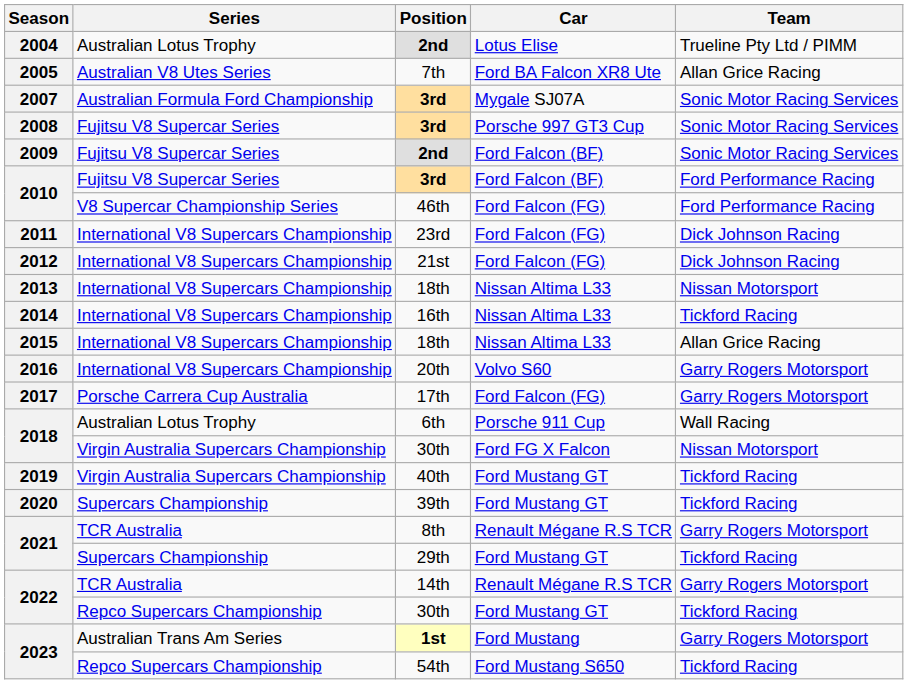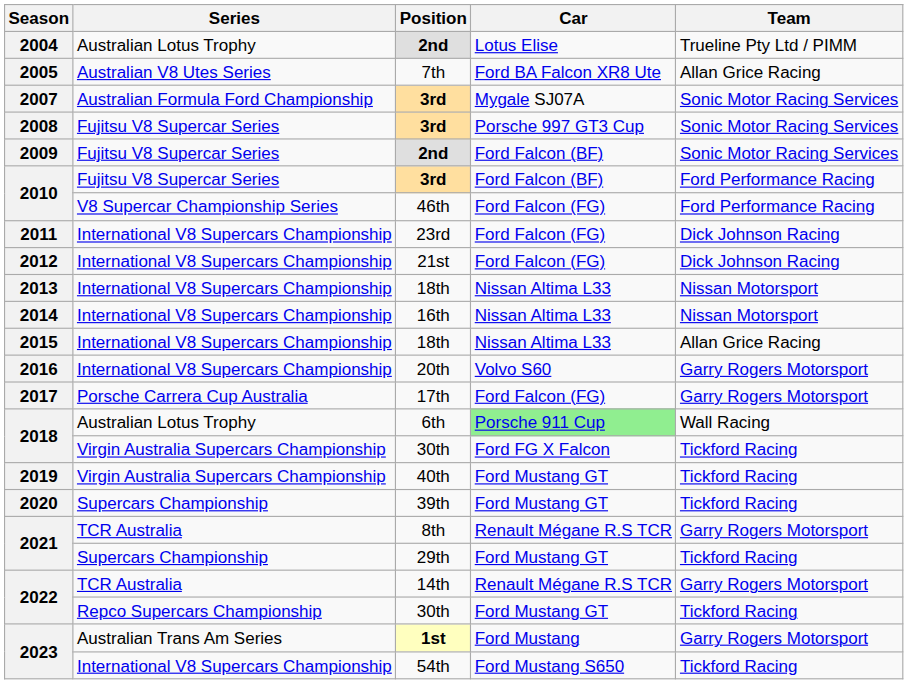 <table class="wikitable" style="font-size: 95%;">
 <tr>
 <th>Season</th>
 <th>Series</th>
 <th>Position</th>
 <th>Car</th>
 <th>Team</th>
 </tr>
 <tr>
 <th>2004</th>
 <td>Australian Lotus Trophy</td>
 <td align="center" style="background: #dfdfdf"><strong>2nd</strong></td>
 <td><a href='#'>Lotus Elise</a></td>
 <td>Trueline Pty Ltd / PIMM</td>
 </tr>
 <tr>
 <th>2005</th>
 <td><a href='#'>Australian V8 Utes Series</a></td>
 <td align="center">7th</td>
 <td><a href='#'>Ford BA Falcon XR8 Ute</a></td>
 <td>Allan Grice Racing</td>
 </tr>
 <tr>
 <th>2007</th>
 <td><a href='#'>Australian Formula Ford Championship</a></td>
 <td align="center" style="background: #ffdf9f"><strong>3rd</strong></td>
 <td><a href='#'>Mygale</a> SJ07A</td>
 <td><a href='#'>Sonic Motor Racing Services</a></td>
 </tr>
 <tr>
 <th>2008</th>
 <td><a href='#'>Fujitsu V8 Supercar Series</a></td>
 <td align="center" style="background: #ffdf9f"><strong>3rd</strong></td>
 <td><a href='#'>Porsche 997 GT3 Cup</a></td>
 <td><a href='#'>Sonic Motor Racing Services</a></td>
 </tr>
 <tr>
 <th>2009</th>
 <td><a href='#'>Fujitsu V8 Supercar Series</a></td>
 <td align="center" style="background: #dfdfdf"><strong>2nd</strong></td>
 <td><a href='#'>Ford Falcon (BF)</a></td>
 <td><a href='#'>Sonic Motor Racing Services</a></td>
 </tr>
 <tr>
 <th rowspan=2>2010</th>
 <td><a href='#'>Fujitsu V8 Supercar Series</a></td>
 <td align="center" style="background: #ffdf9f"><strong>3rd</strong></td>
 <td><a href='#'>Ford Falcon (BF)</a></td>
 <td><a href='#'>Ford Performance Racing</a></td>
 </tr>
 <tr>
 <td><a href='#'>V8 Supercar Championship Series</a></td>
 <td align="center">46th</td>
 <td><a href='#'>Ford Falcon (FG)</a></td>
 <td><a href='#'>Ford Performance Racing</a></td>
 </tr>
 <tr>
 <th>2011</th>
 <td><a href='#'>International V8 Supercars Championship</a></td>
 <td align="center">23rd</td>
 <td><a href='#'>Ford Falcon (FG)</a></td>
 <td><a href='#'>Dick Johnson Racing</a></td>
 </tr>
 <tr>
 <th>2012</th>
 <td><a href='#'>International V8 Supercars Championship</a></td>
 <td align="center">21st</td>
 <td><a href='#'>Ford Falcon (FG)</a></td>
 <td><a href='#'>Dick Johnson Racing</a></td>
 </tr>
 <tr>
 <th>2013</th>
 <td><a href='#'>International V8 Supercars Championship</a></td>
 <td align="center">18th</td>
 <td><a href='#'>Nissan Altima L33</a></td>
 <td><a href='#'>Nissan Motorsport</a></td>
 </tr>
 <tr>
 <th>2014</th>
 <td><a href='#'>International V8 Supercars Championship</a></td>
 <td align="center">16th</td>
 <td><a href='#'>Nissan Altima L33</a></td>
-<td><a href='#'>Tickford Racing</a></td>
+<td><a href='#'>Nissan Motorsport</a></td>
 </tr>
 <tr>
 <th>2015</th>
 <td><a href='#'>International V8 Supercars Championship</a></td>
 <td align="center">18th</td>
 <td><a href='#'>Nissan Altima L33</a></td>
 <td>Allan Grice Racing</td>
 </tr>
 <tr>
 <th>2016</th>
 <td><a href='#'>International V8 Supercars Championship</a></td>
 <td align="center">20th</td>
 <td><a href='#'>Volvo S60</a></td>
 <td><a href='#'>Garry Rogers Motorsport</a></td>
 </tr>
 <tr>
 <th>2017</th>
 <td><a href='#'>Porsche Carrera Cup Australia</a></td>
 <td align="center">17th</td>
 <td><a href='#'>Ford Falcon (FG)</a></td>
 <td><a href='#'>Garry Rogers Motorsport</a></td>
 </tr>
 <tr>
 <th rowspan=2>2018</th>
 <td>Australian Lotus Trophy</td>
 <td align="center">6th</td>
-<td><a href='#'>Porsche 911 Cup</a></td>
+<td style="background: lightgreen;"><a href='#'>Porsche 911 Cup</a></td>
 <td>Wall Racing</td>
 </tr>
 <tr>
 <td><a href='#'>Virgin Australia Supercars Championship</a></td>
 <td align="center">30th</td>
 <td><a href='#'>Ford FG X Falcon</a></td>
-<td><a href='#'>Nissan Motorsport</a></td>
+<td><a href='#'>Tickford Racing</a></td>
 </tr>
 <tr>
 <th>2019</th>
 <td><a href='#'>Virgin Australia Supercars Championship</a></td>
 <td align="center">40th</td>
 <td><a href='#'>Ford Mustang GT</a></td>
 <td><a href='#'>Tickford Racing</a></td>
 </tr>
 <tr>
 <th>2020</th>
 <td><a href='#'>Supercars Championship</a></td>
 <td align="center">39th</td>
 <td><a href='#'>Ford Mustang GT</a></td>
 <td><a href='#'>Tickford Racing</a></td>
 </tr>
 <tr>
 <th rowspan=2>2021</th>
 <td><a href='#'>TCR Australia</a></td>
 <td align="center">8th</td>
 <td><a href='#'>Renault Mégane R.S TCR</a></td>
 <td><a href='#'>Garry Rogers Motorsport</a></td>
 </tr>
 <tr>
 <td><a href='#'>Supercars Championship</a></td>
 <td align="center">29th</td>
 <td><a href='#'>Ford Mustang GT</a></td>
 <td><a href='#'>Tickford Racing</a></td>
 </tr>
 <tr>
 <th rowspan=2>2022</th>
 <td><a href='#'>TCR Australia</a></td>
 <td align="center">14th</td>
 <td><a href='#'>Renault Mégane R.S TCR</a></td>
 <td><a href='#'>Garry Rogers Motorsport</a></td>
 </tr>
 <tr>
 <td><a href='#'>Repco Supercars Championship</a></td>
 <td align="center">30th</td>
 <td><a href='#'>Ford Mustang GT</a></td>
 <td><a href='#'>Tickford Racing</a></td>
 </tr>
 <tr>
 <th rowspan=2>2023</th>
 <td>Australian Trans Am Series</td>
 <td align="center" style="background: #ffffbf"><strong>1st</strong></td>
 <td><a href='#'>Ford Mustang</a></td>
 <td><a href='#'>Garry Rogers Motorsport</a></td>
 </tr>
 <tr>
-<td><a href='#'>Repco Supercars Championship</a></td>
+<td><a href='#'>International V8 Supercars Championship</a></td>
 <td align="center">54th</td>
 <td><a href='#'>Ford Mustang S650</a></td>
 <td><a href='#'>Tickford Racing</a></td>
 </tr>
 </table>
